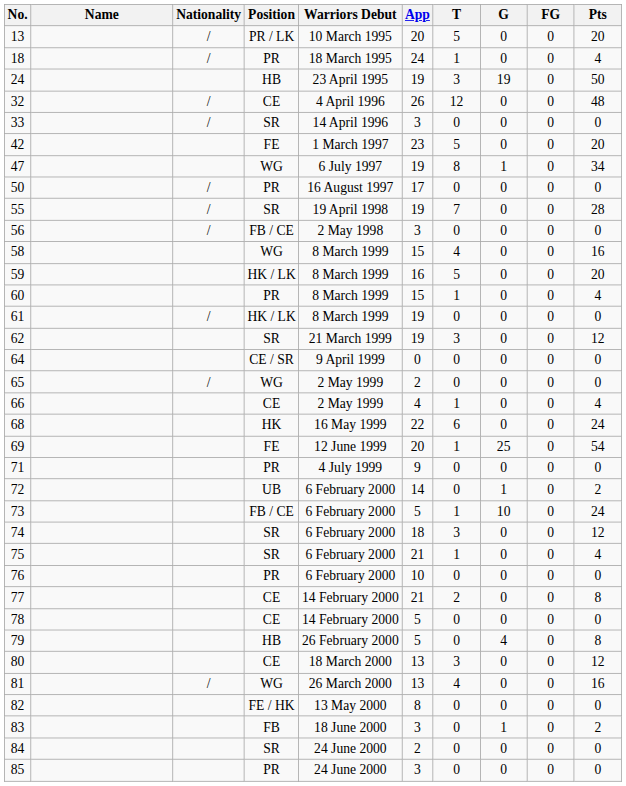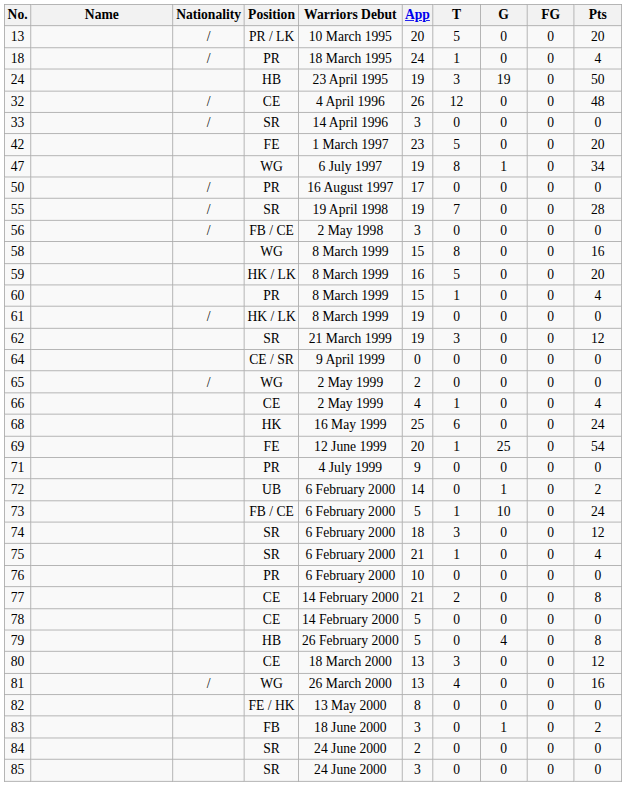 <table class="wikitable sortable" style="text-align: center;">
 <tr>
 <th>No.</th>
 <th style="width:10em">Name</th>
 <th>Nationality</th>
 <th>Position</th>
 <th>Warriors Debut</th>
 <th><a href='#'>App</a></th>
 <th style="width:3em">T</th>
 <th style="width:3em">G</th>
 <th style="width:3em">FG</th>
 <th style="width:3em">Pts</th>
 </tr>
 <tr>
 <td>13</td>
 <td align=left></td>
 <td> / </td>
 <td>PR / LK</td>
 <td>10 March 1995</td>
 <td>20</td>
 <td>5</td>
 <td>0</td>
 <td>0</td>
 <td>20</td>
 </tr>
 <tr>
 <td>18</td>
 <td align=left></td>
 <td> / </td>
 <td>PR</td>
 <td>18 March 1995</td>
 <td>24</td>
 <td>1</td>
 <td>0</td>
 <td>0</td>
 <td>4</td>
 </tr>
 <tr>
 <td>24</td>
 <td align=left></td>
 <td></td>
 <td>HB</td>
 <td>23 April 1995</td>
 <td>19</td>
 <td>3</td>
 <td>19</td>
 <td>0</td>
 <td>50</td>
 </tr>
 <tr>
 <td>32</td>
 <td align=left></td>
 <td> / </td>
 <td>CE</td>
 <td>4 April 1996</td>
 <td>26</td>
 <td>12</td>
 <td>0</td>
 <td>0</td>
 <td>48</td>
 </tr>
 <tr>
 <td>33</td>
 <td align=left></td>
 <td> / </td>
 <td>SR</td>
 <td>14 April 1996</td>
 <td>3</td>
 <td>0</td>
 <td>0</td>
 <td>0</td>
 <td>0</td>
 </tr>
 <tr>
 <td>42</td>
 <td align=left></td>
 <td></td>
 <td>FE</td>
 <td>1 March 1997</td>
 <td>23</td>
 <td>5</td>
 <td>0</td>
 <td>0</td>
 <td>20</td>
 </tr>
 <tr>
 <td>47</td>
 <td align=left></td>
 <td></td>
 <td>WG</td>
 <td>6 July 1997</td>
 <td>19</td>
 <td>8</td>
 <td>1</td>
 <td>0</td>
 <td>34</td>
 </tr>
 <tr>
 <td>50</td>
 <td align=left></td>
 <td> / </td>
 <td>PR</td>
 <td>16 August 1997</td>
 <td>17</td>
 <td>0</td>
 <td>0</td>
 <td>0</td>
 <td>0</td>
 </tr>
 <tr>
 <td>55</td>
 <td align=left></td>
 <td> / </td>
 <td>SR</td>
 <td>19 April 1998</td>
 <td>19</td>
 <td>7</td>
 <td>0</td>
 <td>0</td>
 <td>28</td>
 </tr>
 <tr>
 <td>56</td>
 <td align=left></td>
 <td> / </td>
 <td>FB / CE</td>
 <td>2 May 1998</td>
 <td>3</td>
 <td>0</td>
 <td>0</td>
 <td>0</td>
 <td>0</td>
 </tr>
 <tr>
 <td>58</td>
 <td align=left></td>
 <td></td>
 <td>WG</td>
 <td>8 March 1999</td>
 <td>15</td>
-<td>4</td>
+<td>8</td>
 <td>0</td>
 <td>0</td>
 <td>16</td>
 </tr>
 <tr>
 <td>59</td>
 <td align=left></td>
 <td></td>
 <td>HK / LK</td>
 <td>8 March 1999</td>
 <td>16</td>
 <td>5</td>
 <td>0</td>
 <td>0</td>
 <td>20</td>
 </tr>
 <tr>
 <td>60</td>
 <td align=left></td>
 <td></td>
 <td>PR</td>
 <td>8 March 1999</td>
 <td>15</td>
 <td>1</td>
 <td>0</td>
 <td>0</td>
 <td>4</td>
 </tr>
 <tr>
 <td>61</td>
 <td align=left></td>
 <td> / </td>
 <td>HK / LK</td>
 <td>8 March 1999</td>
 <td>19</td>
 <td>0</td>
 <td>0</td>
 <td>0</td>
 <td>0</td>
 </tr>
 <tr>
 <td>62</td>
 <td align=left></td>
 <td></td>
 <td>SR</td>
 <td>21 March 1999</td>
 <td>19</td>
 <td>3</td>
 <td>0</td>
 <td>0</td>
 <td>12</td>
 </tr>
 <tr>
 <td>64</td>
 <td align=left></td>
 <td></td>
 <td>CE / SR</td>
 <td>9 April 1999</td>
 <td>0</td>
 <td>0</td>
 <td>0</td>
 <td>0</td>
 <td>0</td>
 </tr>
 <tr>
 <td>65</td>
 <td align=left></td>
 <td> / </td>
 <td>WG</td>
 <td>2 May 1999</td>
 <td>2</td>
 <td>0</td>
 <td>0</td>
 <td>0</td>
 <td>0</td>
 </tr>
 <tr>
 <td>66</td>
 <td align=left></td>
 <td></td>
 <td>CE</td>
 <td>2 May 1999</td>
 <td>4</td>
 <td>1</td>
 <td>0</td>
 <td>0</td>
 <td>4</td>
 </tr>
 <tr>
 <td>68</td>
 <td align=left></td>
 <td></td>
 <td>HK</td>
 <td>16 May 1999</td>
-<td>22</td>
+<td>25</td>
 <td>6</td>
 <td>0</td>
 <td>0</td>
 <td>24</td>
 </tr>
 <tr>
 <td>69</td>
 <td align=left></td>
 <td></td>
 <td>FE</td>
 <td>12 June 1999</td>
 <td>20</td>
 <td>1</td>
 <td>25</td>
 <td>0</td>
 <td>54</td>
 </tr>
 <tr>
 <td>71</td>
 <td align=left></td>
 <td></td>
 <td>PR</td>
 <td>4 July 1999</td>
 <td>9</td>
 <td>0</td>
 <td>0</td>
 <td>0</td>
 <td>0</td>
 </tr>
 <tr>
 <td>72</td>
 <td align=left></td>
 <td></td>
 <td>UB</td>
 <td>6 February 2000</td>
 <td>14</td>
 <td>0</td>
 <td>1</td>
 <td>0</td>
 <td>2</td>
 </tr>
 <tr>
 <td>73</td>
 <td align=left></td>
 <td></td>
 <td>FB / CE</td>
 <td>6 February 2000</td>
 <td>5</td>
 <td>1</td>
 <td>10</td>
 <td>0</td>
 <td>24</td>
 </tr>
 <tr>
 <td>74</td>
 <td align=left></td>
 <td></td>
 <td>SR</td>
 <td>6 February 2000</td>
 <td>18</td>
 <td>3</td>
 <td>0</td>
 <td>0</td>
 <td>12</td>
 </tr>
 <tr>
 <td>75</td>
 <td align=left></td>
 <td></td>
 <td>SR</td>
 <td>6 February 2000</td>
 <td>21</td>
 <td>1</td>
 <td>0</td>
 <td>0</td>
 <td>4</td>
 </tr>
 <tr>
 <td>76</td>
 <td align=left></td>
 <td></td>
 <td>PR</td>
 <td>6 February 2000</td>
 <td>10</td>
 <td>0</td>
 <td>0</td>
 <td>0</td>
 <td>0</td>
 </tr>
 <tr>
 <td>77</td>
 <td align=left></td>
 <td></td>
 <td>CE</td>
 <td>14 February 2000</td>
 <td>21</td>
 <td>2</td>
 <td>0</td>
 <td>0</td>
 <td>8</td>
 </tr>
 <tr>
 <td>78</td>
 <td align=left></td>
 <td></td>
 <td>CE</td>
 <td>14 February 2000</td>
 <td>5</td>
 <td>0</td>
 <td>0</td>
 <td>0</td>
 <td>0</td>
 </tr>
 <tr>
 <td>79</td>
 <td align=left></td>
 <td></td>
 <td>HB</td>
 <td>26 February 2000</td>
 <td>5</td>
 <td>0</td>
 <td>4</td>
 <td>0</td>
 <td>8</td>
 </tr>
 <tr>
 <td>80</td>
 <td align=left></td>
 <td></td>
 <td>CE</td>
 <td>18 March 2000</td>
 <td>13</td>
 <td>3</td>
 <td>0</td>
 <td>0</td>
 <td>12</td>
 </tr>
 <tr>
 <td>81</td>
 <td align=left></td>
 <td> / </td>
 <td>WG</td>
 <td>26 March 2000</td>
 <td>13</td>
 <td>4</td>
 <td>0</td>
 <td>0</td>
 <td>16</td>
 </tr>
 <tr>
 <td>82</td>
 <td align=left></td>
 <td></td>
 <td>FE / HK</td>
 <td>13 May 2000</td>
 <td>8</td>
 <td>0</td>
 <td>0</td>
 <td>0</td>
 <td>0</td>
 </tr>
 <tr>
 <td>83</td>
 <td align=left></td>
 <td></td>
 <td>FB</td>
 <td>18 June 2000</td>
 <td>3</td>
 <td>0</td>
 <td>1</td>
 <td>0</td>
 <td>2</td>
 </tr>
 <tr>
 <td>84</td>
 <td align=left></td>
 <td></td>
 <td>SR</td>
 <td>24 June 2000</td>
 <td>2</td>
 <td>0</td>
 <td>0</td>
 <td>0</td>
 <td>0</td>
 </tr>
 <tr>
 <td>85</td>
 <td align=left></td>
 <td></td>
-<td>PR</td>
+<td>SR</td>
 <td>24 June 2000</td>
 <td>3</td>
 <td>0</td>
 <td>0</td>
 <td>0</td>
 <td>0</td>
 </tr>
 </table>
